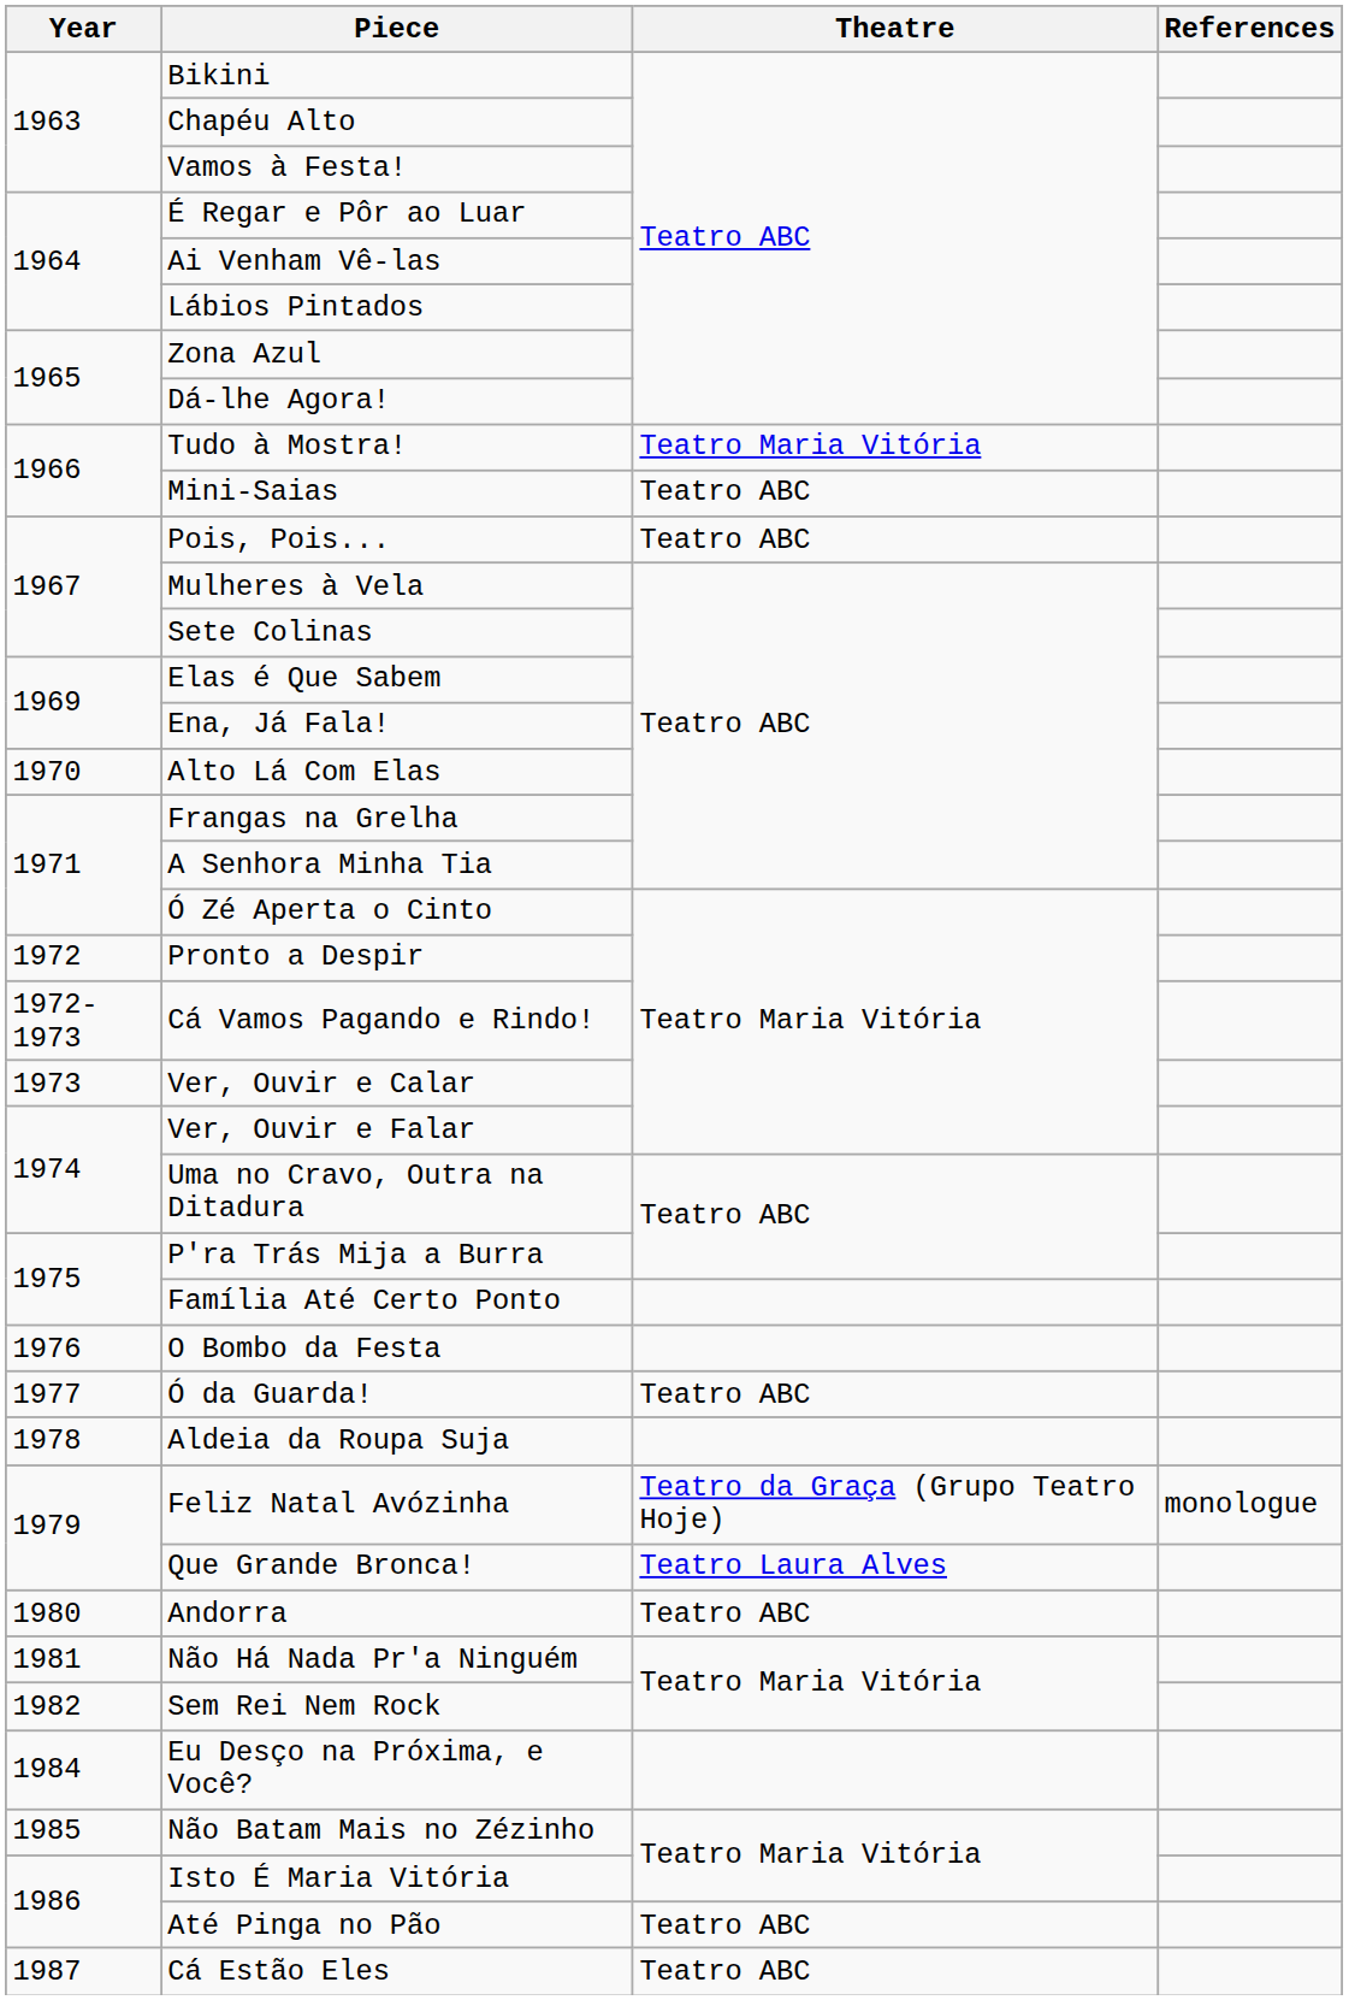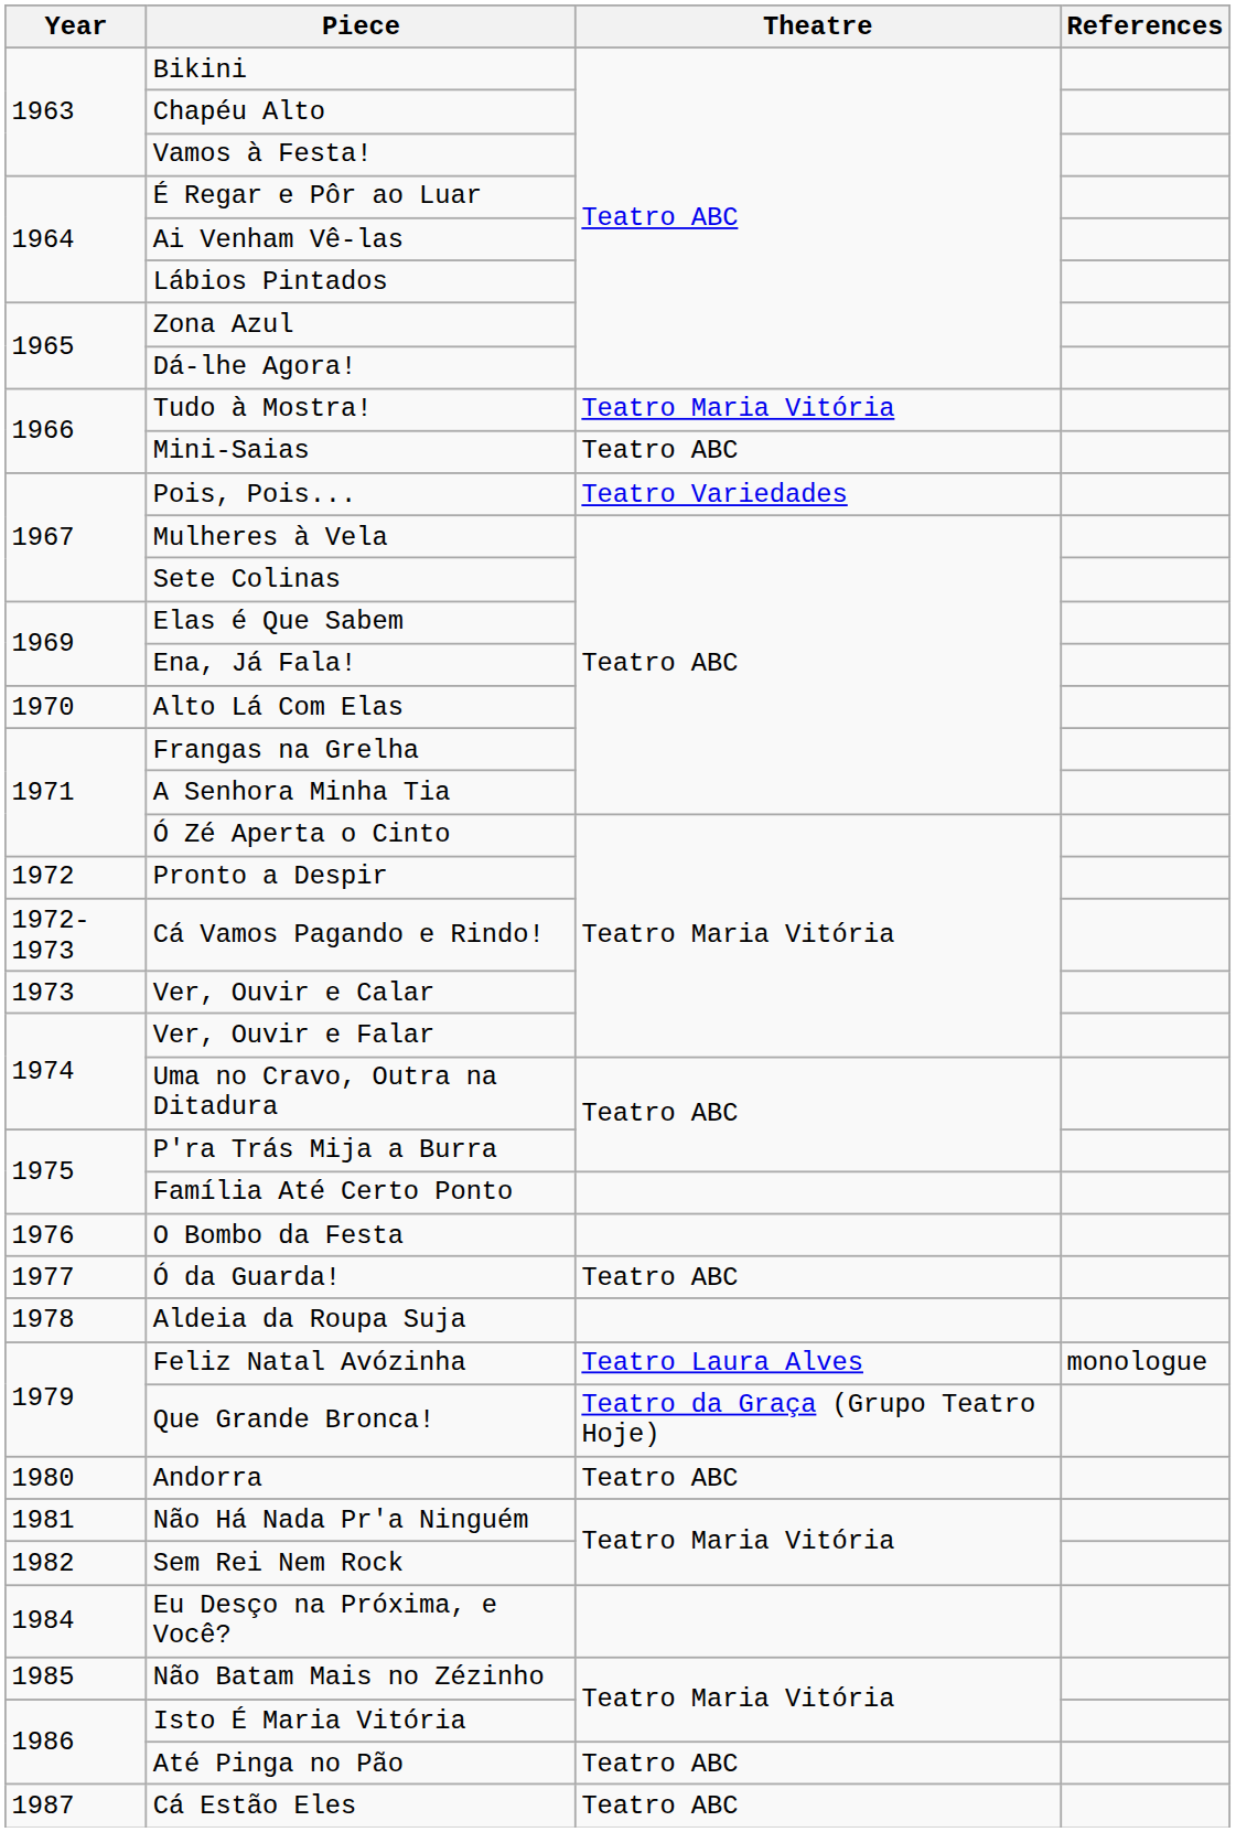 <table class="wikitable sortable">
 <tr>
 <th>Year</th>
 <th>Piece</th>
 <th>Theatre</th>
 <th>References</th>
 </tr>
 <tr>
 <td rowspan="3">1963</td>
 <td>Bikini</td>
 <td rowspan="8"><a href='#'>Teatro ABC</a></td>
 <td></td>
 </tr>
 <tr>
 <td>Chapéu Alto</td>
 <td></td>
 </tr>
 <tr>
 <td>Vamos à Festa!</td>
 <td></td>
 </tr>
 <tr>
 <td rowspan="3">1964</td>
 <td>É Regar e Pôr ao Luar</td>
 <td></td>
 </tr>
 <tr>
 <td>Ai Venham Vê-las</td>
 <td></td>
 </tr>
 <tr>
 <td>Lábios Pintados</td>
 <td></td>
 </tr>
 <tr>
 <td rowspan="2">1965</td>
 <td>Zona Azul</td>
 <td></td>
 </tr>
 <tr>
 <td>Dá-lhe Agora!</td>
 <td></td>
 </tr>
 <tr>
 <td rowspan="2">1966</td>
 <td>Tudo à Mostra!</td>
 <td><a href='#'>Teatro Maria Vitória</a></td>
 <td></td>
 </tr>
 <tr>
 <td>Mini-Saias</td>
 <td>Teatro ABC</td>
 <td></td>
 </tr>
 <tr>
 <td rowspan="3">1967</td>
 <td>Pois, Pois...</td>
-<td>Teatro ABC</td>
+<td><a href='#'>Teatro Variedades</a></td>
 <td></td>
 </tr>
 <tr>
 <td>Mulheres à Vela</td>
 <td rowspan="7">Teatro ABC</td>
 <td></td>
 </tr>
 <tr>
 <td>Sete Colinas</td>
 <td></td>
 </tr>
 <tr>
 <td rowspan="2">1969</td>
 <td>Elas é Que Sabem</td>
 <td></td>
 </tr>
 <tr>
 <td>Ena, Já Fala!</td>
 <td></td>
 </tr>
 <tr>
 <td>1970</td>
 <td>Alto Lá Com Elas</td>
 <td></td>
 </tr>
 <tr>
 <td rowspan="3">1971</td>
 <td>Frangas na Grelha</td>
 <td></td>
 </tr>
 <tr>
 <td>A Senhora Minha Tia</td>
 <td></td>
 </tr>
 <tr>
 <td>Ó Zé Aperta o Cinto</td>
 <td rowspan="5">Teatro Maria Vitória</td>
 <td></td>
 </tr>
 <tr>
 <td>1972</td>
 <td>Pronto a Despir</td>
 <td></td>
 </tr>
 <tr>
 <td>1972-1973</td>
 <td>Cá Vamos Pagando e Rindo!</td>
 <td></td>
 </tr>
 <tr>
 <td>1973</td>
 <td>Ver, Ouvir e Calar</td>
 <td></td>
 </tr>
 <tr>
 <td rowspan="2">1974</td>
 <td>Ver, Ouvir e Falar</td>
 <td></td>
 </tr>
 <tr>
 <td>Uma no Cravo, Outra na Ditadura</td>
 <td rowspan="2">Teatro ABC</td>
 <td></td>
 </tr>
 <tr>
 <td rowspan="2">1975</td>
 <td>P'ra Trás Mija a Burra</td>
 <td></td>
 </tr>
 <tr>
 <td>Família Até Certo Ponto</td>
 <td></td>
 <td></td>
 </tr>
 <tr>
 <td>1976</td>
 <td>O Bombo da Festa</td>
 <td></td>
 <td></td>
 </tr>
 <tr>
 <td>1977</td>
 <td>Ó da Guarda!</td>
 <td>Teatro ABC</td>
 <td></td>
 </tr>
 <tr>
 <td>1978</td>
 <td>Aldeia da Roupa Suja</td>
 <td></td>
 <td></td>
 </tr>
 <tr>
 <td rowspan="2">1979</td>
 <td>Feliz Natal Avózinha</td>
-<td><a href='#'>Teatro da Graça</a> (Grupo Teatro Hoje)</td>
+<td><a href='#'>Teatro Laura Alves</a></td>
 <td>monologue</td>
 </tr>
 <tr>
 <td>Que Grande Bronca!</td>
-<td><a href='#'>Teatro Laura Alves</a></td>
+<td><a href='#'>Teatro da Graça</a> (Grupo Teatro Hoje)</td>
 <td></td>
 </tr>
 <tr>
 <td>1980</td>
 <td>Andorra</td>
 <td>Teatro ABC</td>
 <td></td>
 </tr>
 <tr>
 <td>1981</td>
 <td>Não Há Nada Pr'a Ninguém</td>
 <td rowspan="2">Teatro Maria Vitória</td>
 <td></td>
 </tr>
 <tr>
 <td>1982</td>
 <td>Sem Rei Nem Rock</td>
 <td></td>
 </tr>
 <tr>
 <td>1984</td>
 <td>Eu Desço na Próxima, e Você?</td>
 <td></td>
 <td></td>
 </tr>
 <tr>
 <td>1985</td>
 <td>Não Batam Mais no Zézinho</td>
 <td rowspan="2">Teatro Maria Vitória</td>
 <td></td>
 </tr>
 <tr>
 <td rowspan="2">1986</td>
 <td>Isto É Maria Vitória</td>
 <td></td>
 </tr>
 <tr>
 <td>Até Pinga no Pão</td>
 <td>Teatro ABC</td>
 <td></td>
 </tr>
 <tr>
 <td>1987</td>
 <td>Cá Estão Eles</td>
 <td>Teatro ABC</td>
 <td></td>
 </tr>
 </table>
